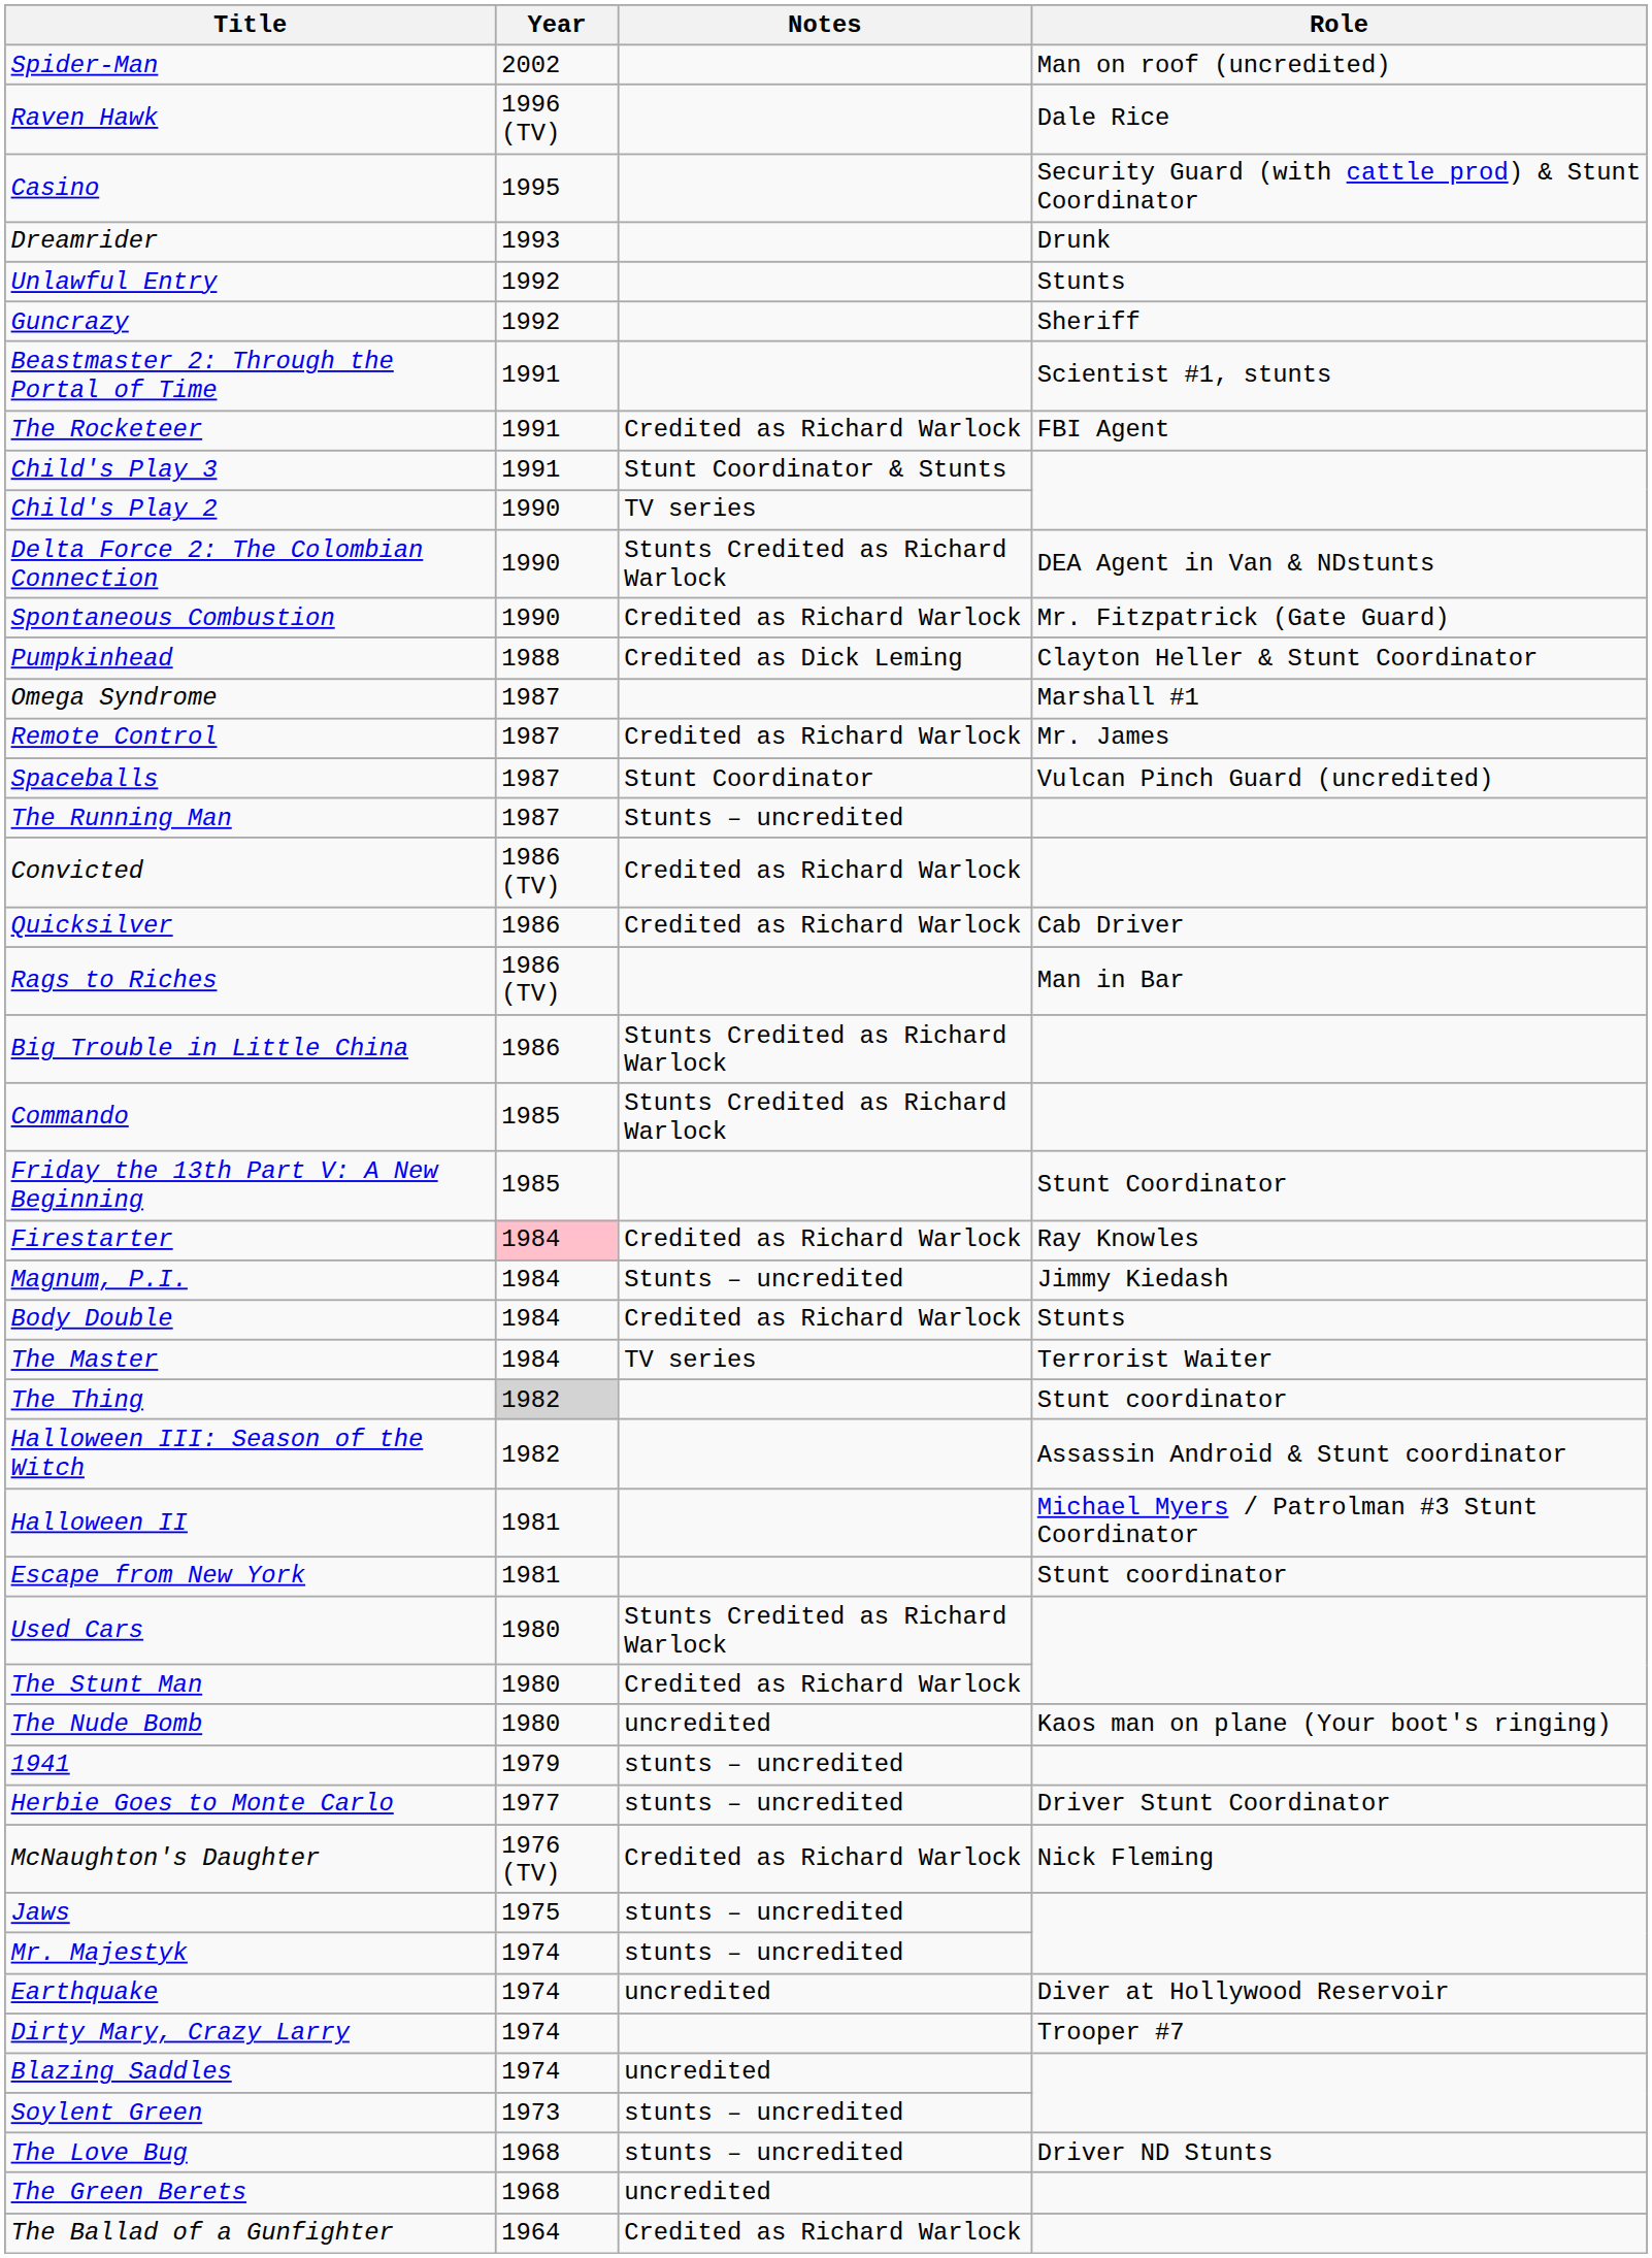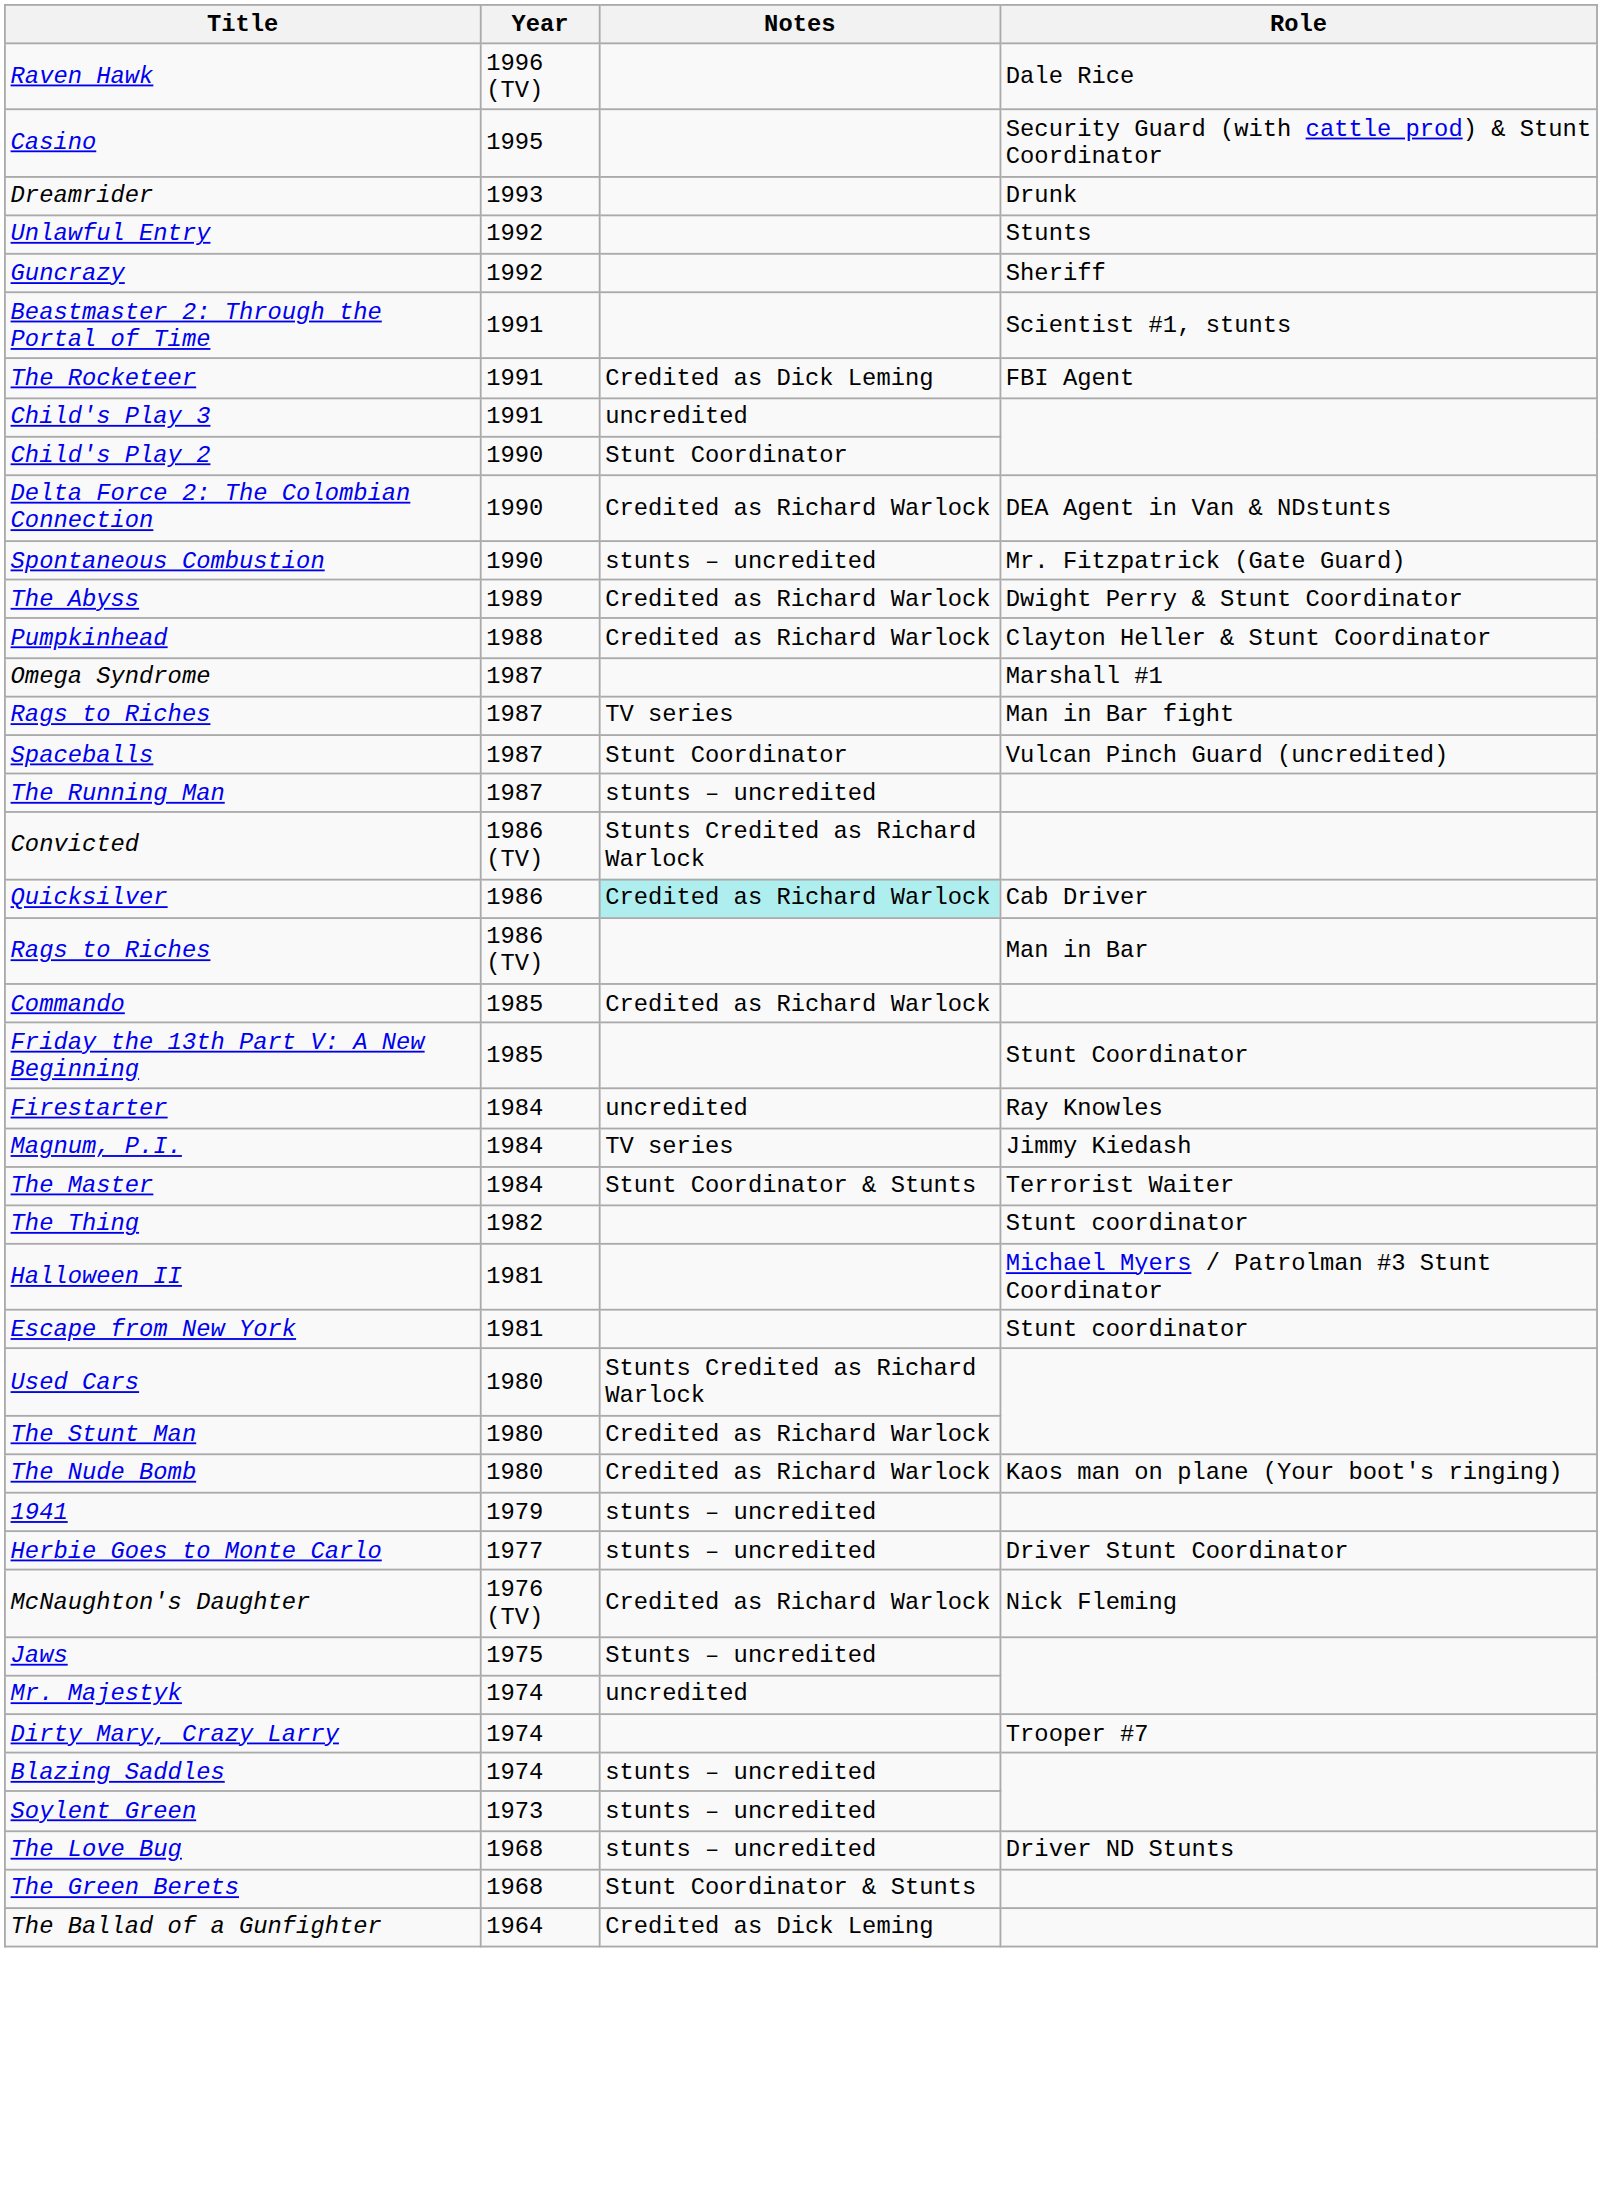 <table class="wikitable sortable">
 <tr>
 <th>Title</th>
 <th>Year</th>
 <th>Notes</th>
 <th>Role</th>
-</tr>
-<tr>
-<td><em><a href='#'>Spider-Man</a></em></td>
-<td>2002</td>
-<td></td>
-<td>Man on roof (uncredited)</td>
 </tr>
 <tr>
 <td><em><a href='#'>Raven Hawk</a></em></td>
 <td>1996 (TV)</td>
 <td></td>
 <td>Dale Rice</td>
 </tr>
 <tr>
 <td><em><a href='#'>Casino</a></em></td>
 <td>1995</td>
 <td></td>
 <td>Security Guard (with <a href='#'>cattle prod</a>) & Stunt Coordinator</td>
 </tr>
 <tr>
 <td><em>Dreamrider</em></td>
 <td>1993</td>
 <td></td>
 <td>Drunk</td>
 </tr>
 <tr>
 <td><em><a href='#'>Unlawful Entry</a></em></td>
 <td>1992</td>
 <td></td>
 <td>Stunts</td>
 </tr>
 <tr>
 <td><em><a href='#'>Guncrazy</a></em></td>
 <td>1992</td>
 <td></td>
 <td>Sheriff</td>
 </tr>
 <tr>
 <td><em><a href='#'>Beastmaster 2: Through the Portal of Time</a></em></td>
 <td>1991</td>
 <td></td>
 <td>Scientist #1, stunts</td>
 </tr>
 <tr>
 <td><em><a href='#'>The Rocketeer</a></em></td>
 <td>1991</td>
-<td>Credited as Richard Warlock</td>
+<td>Credited as Dick Leming</td>
 <td>FBI Agent</td>
 </tr>
 <tr>
 <td><em><a href='#'>Child's Play 3</a></em></td>
 <td>1991</td>
-<td>Stunt Coordinator & Stunts</td>
+<td>uncredited</td>
 </tr>
 <tr>
 <td><em><a href='#'>Child's Play 2</a></em></td>
 <td>1990</td>
-<td>TV series</td>
+<td>Stunt Coordinator</td>
 </tr>
 <tr>
 <td><em><a href='#'>Delta Force 2: The Colombian Connection</a></em></td>
 <td>1990</td>
-<td>Stunts Credited as Richard Warlock</td>
+<td>Credited as Richard Warlock</td>
 <td>DEA Agent in Van & NDstunts</td>
 </tr>
 <tr>
 <td><em><a href='#'>Spontaneous Combustion</a></em></td>
 <td>1990</td>
+<td>stunts – uncredited</td>
+<td>Mr. Fitzpatrick (Gate Guard)</td>
+</tr>
+<tr>
+<td><em><a href='#'>The Abyss</a></em></td>
+<td>1989</td>
 <td>Credited as Richard Warlock</td>
-<td>Mr. Fitzpatrick (Gate Guard)</td>
+<td>Dwight Perry & Stunt Coordinator</td>
 </tr>
 <tr>
 <td><em><a href='#'>Pumpkinhead</a></em></td>
 <td>1988</td>
-<td>Credited as Dick Leming</td>
+<td>Credited as Richard Warlock</td>
 <td>Clayton Heller & Stunt Coordinator</td>
 </tr>
 <tr>
 <td><em>Omega Syndrome</em></td>
 <td>1987</td>
 <td></td>
 <td>Marshall #1</td>
 </tr>
 <tr>
-<td><em><a href='#'>Remote Control</a></em></td>
+<td><em><a href='#'>Rags to Riches</a></em></td>
 <td>1987</td>
-<td>Credited as Richard Warlock</td>
-<td>Mr. James</td>
+<td>TV series</td>
+<td>Man in Bar fight</td>
 </tr>
 <tr>
 <td><em><a href='#'>Spaceballs</a></em></td>
 <td>1987</td>
 <td>Stunt Coordinator</td>
 <td>Vulcan Pinch Guard (uncredited)</td>
 </tr>
 <tr>
 <td><em><a href='#'>The Running Man</a></em></td>
 <td>1987</td>
-<td>Stunts – uncredited</td>
+<td>stunts – uncredited</td>
 </tr>
 <tr>
 <td><em>Convicted</em></td>
 <td>1986 (TV)</td>
-<td>Credited as Richard Warlock</td>
+<td>Stunts Credited as Richard Warlock</td>
 <td></td>
 </tr>
 <tr>
 <td><em><a href='#'>Quicksilver</a></em></td>
 <td>1986</td>
-<td>Credited as Richard Warlock</td>
+<td style="background: paleturquoise;">Credited as Richard Warlock</td>
 <td>Cab Driver</td>
 </tr>
 <tr>
 <td><em><a href='#'>Rags to Riches</a></em></td>
 <td>1986 (TV)</td>
 <td></td>
 <td>Man in Bar</td>
 </tr>
 <tr>
-<td><em><a href='#'>Big Trouble in Little China</a></em></td>
-<td>1986</td>
-<td>Stunts Credited as Richard Warlock</td>
-<td></td>
-</tr>
-<tr>
 <td><em><a href='#'>Commando</a></em></td>
 <td>1985</td>
-<td>Stunts Credited as Richard Warlock</td>
+<td>Credited as Richard Warlock</td>
 <td></td>
 </tr>
 <tr>
 <td><em><a href='#'>Friday the 13th Part V: A New Beginning</a></em></td>
 <td>1985</td>
 <td></td>
 <td>Stunt Coordinator</td>
 </tr>
 <tr>
 <td><em><a href='#'>Firestarter</a></em></td>
-<td style="background: pink;">1984</td>
-<td>Credited as Richard Warlock</td>
+<td>1984</td>
+<td>uncredited</td>
 <td>Ray Knowles</td>
 </tr>
 <tr>
 <td><em><a href='#'>Magnum, P.I.</a></em></td>
 <td>1984</td>
-<td>Stunts – uncredited</td>
+<td>TV series</td>
 <td>Jimmy Kiedash</td>
-</tr>
-<tr>
-<td><em><a href='#'>Body Double</a></em></td>
-<td>1984</td>
-<td>Credited as Richard Warlock</td>
-<td>Stunts</td>
 </tr>
 <tr>
 <td><em><a href='#'>The Master</a></em></td>
 <td>1984</td>
-<td>TV series</td>
+<td>Stunt Coordinator & Stunts</td>
 <td>Terrorist Waiter</td>
 </tr>
 <tr>
 <td><em><a href='#'>The Thing</a></em></td>
-<td style="background: lightgrey;">1982</td>
+<td>1982</td>
 <td></td>
 <td>Stunt coordinator</td>
-</tr>
-<tr>
-<td><em><a href='#'>Halloween III: Season of the Witch</a></em></td>
-<td>1982</td>
-<td></td>
-<td>Assassin Android & Stunt coordinator</td>
 </tr>
 <tr>
 <td><em><a href='#'>Halloween II</a></em></td>
 <td>1981</td>
 <td></td>
 <td><a href='#'>Michael Myers</a> / Patrolman #3 Stunt Coordinator</td>
 </tr>
 <tr>
 <td><em><a href='#'>Escape from New York</a></em></td>
 <td>1981</td>
 <td></td>
 <td>Stunt coordinator</td>
 </tr>
 <tr>
 <td><em><a href='#'>Used Cars</a></em></td>
 <td>1980</td>
 <td>Stunts Credited as Richard Warlock</td>
 </tr>
 <tr>
 <td><em><a href='#'>The Stunt Man</a></em></td>
 <td>1980</td>
 <td>Credited as Richard Warlock</td>
 </tr>
 <tr>
 <td><em><a href='#'>The Nude Bomb</a></em></td>
 <td>1980</td>
-<td>uncredited</td>
+<td>Credited as Richard Warlock</td>
 <td>Kaos man on plane (Your boot's ringing)</td>
 </tr>
 <tr>
 <td><em><a href='#'>1941</a></em></td>
 <td>1979</td>
 <td>stunts – uncredited</td>
 </tr>
 <tr>
 <td><em><a href='#'>Herbie Goes to Monte Carlo</a></em></td>
 <td>1977</td>
 <td>stunts – uncredited</td>
 <td>Driver Stunt Coordinator</td>
 </tr>
 <tr>
 <td><em>McNaughton's Daughter</em></td>
 <td>1976 (TV)</td>
 <td>Credited as Richard Warlock</td>
 <td>Nick Fleming</td>
 </tr>
 <tr>
 <td><em><a href='#'>Jaws</a></em></td>
 <td>1975</td>
-<td>stunts – uncredited</td>
+<td>Stunts – uncredited</td>
 </tr>
 <tr>
 <td><em><a href='#'>Mr. Majestyk</a></em></td>
 <td>1974</td>
-<td>stunts – uncredited</td>
-</tr>
-<tr>
-<td><em><a href='#'>Earthquake</a></em></td>
-<td>1974</td>
 <td>uncredited</td>
-<td>Diver at Hollywood Reservoir</td>
 </tr>
 <tr>
 <td><em><a href='#'>Dirty Mary, Crazy Larry</a></em></td>
 <td>1974</td>
 <td></td>
 <td>Trooper #7</td>
 </tr>
 <tr>
 <td><em><a href='#'>Blazing Saddles</a></em></td>
 <td>1974</td>
-<td>uncredited</td>
+<td>stunts – uncredited</td>
 </tr>
 <tr>
 <td><em><a href='#'>Soylent Green</a></em></td>
 <td>1973</td>
 <td>stunts – uncredited</td>
 </tr>
 <tr>
 <td><em><a href='#'>The Love Bug</a></em></td>
 <td>1968</td>
 <td>stunts – uncredited</td>
 <td>Driver ND Stunts</td>
 </tr>
 <tr>
 <td><em><a href='#'>The Green Berets</a></em></td>
 <td>1968</td>
-<td>uncredited</td>
+<td>Stunt Coordinator & Stunts</td>
 <td></td>
 </tr>
 <tr>
 <td><em>The Ballad of a Gunfighter</em></td>
 <td>1964</td>
-<td>Credited as Richard Warlock</td>
+<td>Credited as Dick Leming</td>
 <td></td>
 </tr>
 </table>
